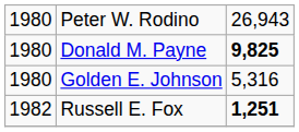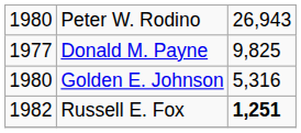 <table class="wikitable">
 <tr>
 <td>1980</td>
 <td>Peter W. Rodino</td>
 <td>26,943</td>
 </tr>
 <tr>
-<td>1980</td>
+<td>1977</td>
 <td><a href='#'>Donald M. Payne</a></td>
-<td><strong>9,825</strong></td>
+<td>9,825</td>
 </tr>
 <tr>
 <td>1980</td>
 <td><a href='#'>Golden E. Johnson</a></td>
 <td>5,316</td>
 </tr>
 <tr>
 <td>1982</td>
 <td>Russell E. Fox</td>
 <td><strong>1,251</strong></td>
 </tr>
 <tr>
 </tr>
 </table>
